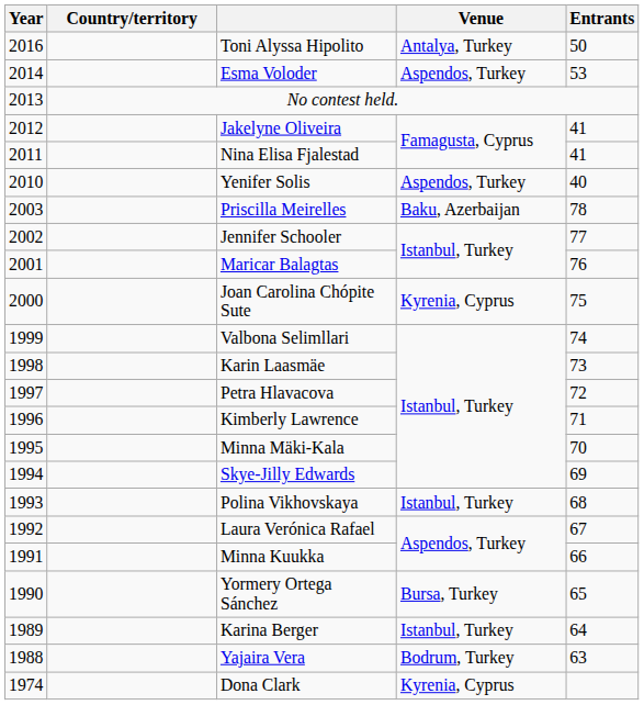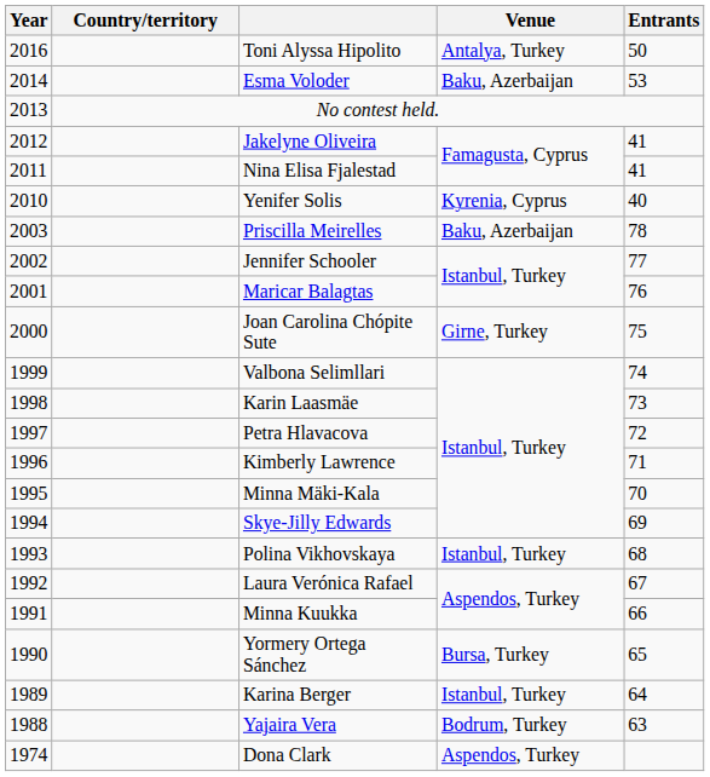 <table class="wikitable" style="text-align:;">
 <tr bgcolor="efefef">
 <th>Year</th>
 <th width="150">Country/territory</th>
 <th width="160"></th>
 <th width="150">Venue</th>
 <th width="50">Entrants</th>
 </tr>
 <tr>
 <td>2016</td>
 <td></td>
 <td>Toni Alyssa Hipolito</td>
 <td><a href='#'>Antalya</a>, Turkey</td>
 <td>50</td>
 </tr>
 <tr>
 <td>2014</td>
 <td></td>
 <td><a href='#'>Esma Voloder</a></td>
-<td><a href='#'>Aspendos</a>, Turkey</td>
+<td><a href='#'>Baku</a>, Azerbaijan</td>
 <td>53</td>
 </tr>
 <tr>
 <td>2013</td>
 <td colspan="4" align="center"><em>No contest held.</em></td>
 </tr>
 <tr>
 <td>2012</td>
 <td></td>
 <td><a href='#'>Jakelyne Oliveira</a></td>
 <td rowspan="2"><a href='#'>Famagusta</a>, Cyprus</td>
 <td>41</td>
 </tr>
 <tr>
 <td>2011</td>
 <td></td>
 <td>Nina Elisa Fjalestad</td>
 <td>41</td>
 </tr>
 <tr>
 <td>2010</td>
 <td></td>
 <td>Yenifer Solis</td>
-<td><a href='#'>Aspendos</a>, Turkey</td>
+<td><a href='#'>Kyrenia</a>, Cyprus</td>
 <td>40</td>
 </tr>
 <tr>
 <td>2003</td>
 <td></td>
 <td><a href='#'>Priscilla Meirelles</a></td>
 <td><a href='#'>Baku</a>, Azerbaijan</td>
 <td>78</td>
 </tr>
 <tr>
 <td>2002</td>
 <td></td>
 <td>Jennifer Schooler</td>
 <td rowspan="2"><a href='#'>Istanbul</a>, Turkey</td>
 <td>77</td>
 </tr>
 <tr>
 <td>2001</td>
 <td></td>
 <td><a href='#'>Maricar Balagtas</a></td>
 <td>76</td>
 </tr>
 <tr>
 <td>2000</td>
 <td></td>
 <td>Joan Carolina Chópite Sute</td>
-<td><a href='#'>Kyrenia</a>, Cyprus</td>
+<td><a href='#'>Girne</a>, Turkey</td>
 <td>75</td>
 </tr>
 <tr>
 <td>1999</td>
 <td></td>
 <td>Valbona Selimllari</td>
 <td rowspan="6"><a href='#'>Istanbul</a>, Turkey</td>
 <td>74</td>
 </tr>
 <tr>
 <td>1998</td>
 <td></td>
 <td>Karin Laasmäe</td>
 <td>73</td>
 </tr>
 <tr>
 <td>1997</td>
 <td></td>
 <td>Petra Hlavacova</td>
 <td>72</td>
 </tr>
 <tr>
 <td>1996</td>
 <td></td>
 <td>Kimberly Lawrence</td>
 <td>71</td>
 </tr>
 <tr>
 <td>1995</td>
 <td></td>
 <td>Minna Mäki-Kala</td>
 <td>70</td>
 </tr>
 <tr>
 <td>1994</td>
 <td></td>
 <td><a href='#'>Skye-Jilly Edwards</a></td>
 <td>69</td>
 </tr>
 <tr>
 <td>1993</td>
 <td></td>
 <td>Polina Vikhovskaya</td>
 <td><a href='#'>Istanbul</a>, Turkey</td>
 <td>68</td>
 </tr>
 <tr>
 <td>1992</td>
 <td></td>
 <td>Laura Verónica Rafael</td>
 <td rowspan="2"><a href='#'>Aspendos</a>, Turkey</td>
 <td>67</td>
 </tr>
 <tr>
 <td>1991</td>
 <td></td>
 <td>Minna Kuukka</td>
 <td>66</td>
 </tr>
 <tr>
 <td>1990</td>
 <td></td>
 <td>Yormery Ortega Sánchez</td>
 <td><a href='#'>Bursa</a>, Turkey</td>
 <td>65</td>
 </tr>
 <tr>
 <td>1989</td>
 <td></td>
 <td>Karina Berger</td>
 <td><a href='#'>Istanbul</a>, Turkey</td>
 <td>64</td>
 </tr>
 <tr>
 <td>1988</td>
 <td></td>
 <td><a href='#'>Yajaira Vera</a></td>
 <td><a href='#'>Bodrum</a>, Turkey</td>
 <td>63</td>
 </tr>
 <tr>
 <td>1974</td>
 <td></td>
 <td>Dona Clark</td>
-<td><a href='#'>Kyrenia</a>, Cyprus</td>
+<td><a href='#'>Aspendos</a>, Turkey</td>
 <td></td>
 </tr>
 </table>
